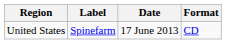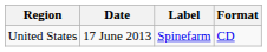 <table class="wikitable sortable">
 <tr>
 <th>Region</th>
+<th>Date</th>
 <th>Label</th>
-<th>Date</th>
 <th>Format</th>
 </tr>
 <tr>
 <td>United States</td>
+<td>17 June 2013</td>
 <td><a href='#'>Spinefarm</a></td>
-<td>17 June 2013</td>
 <td><a href='#'>CD</a></td>
 </tr>
 </table>
